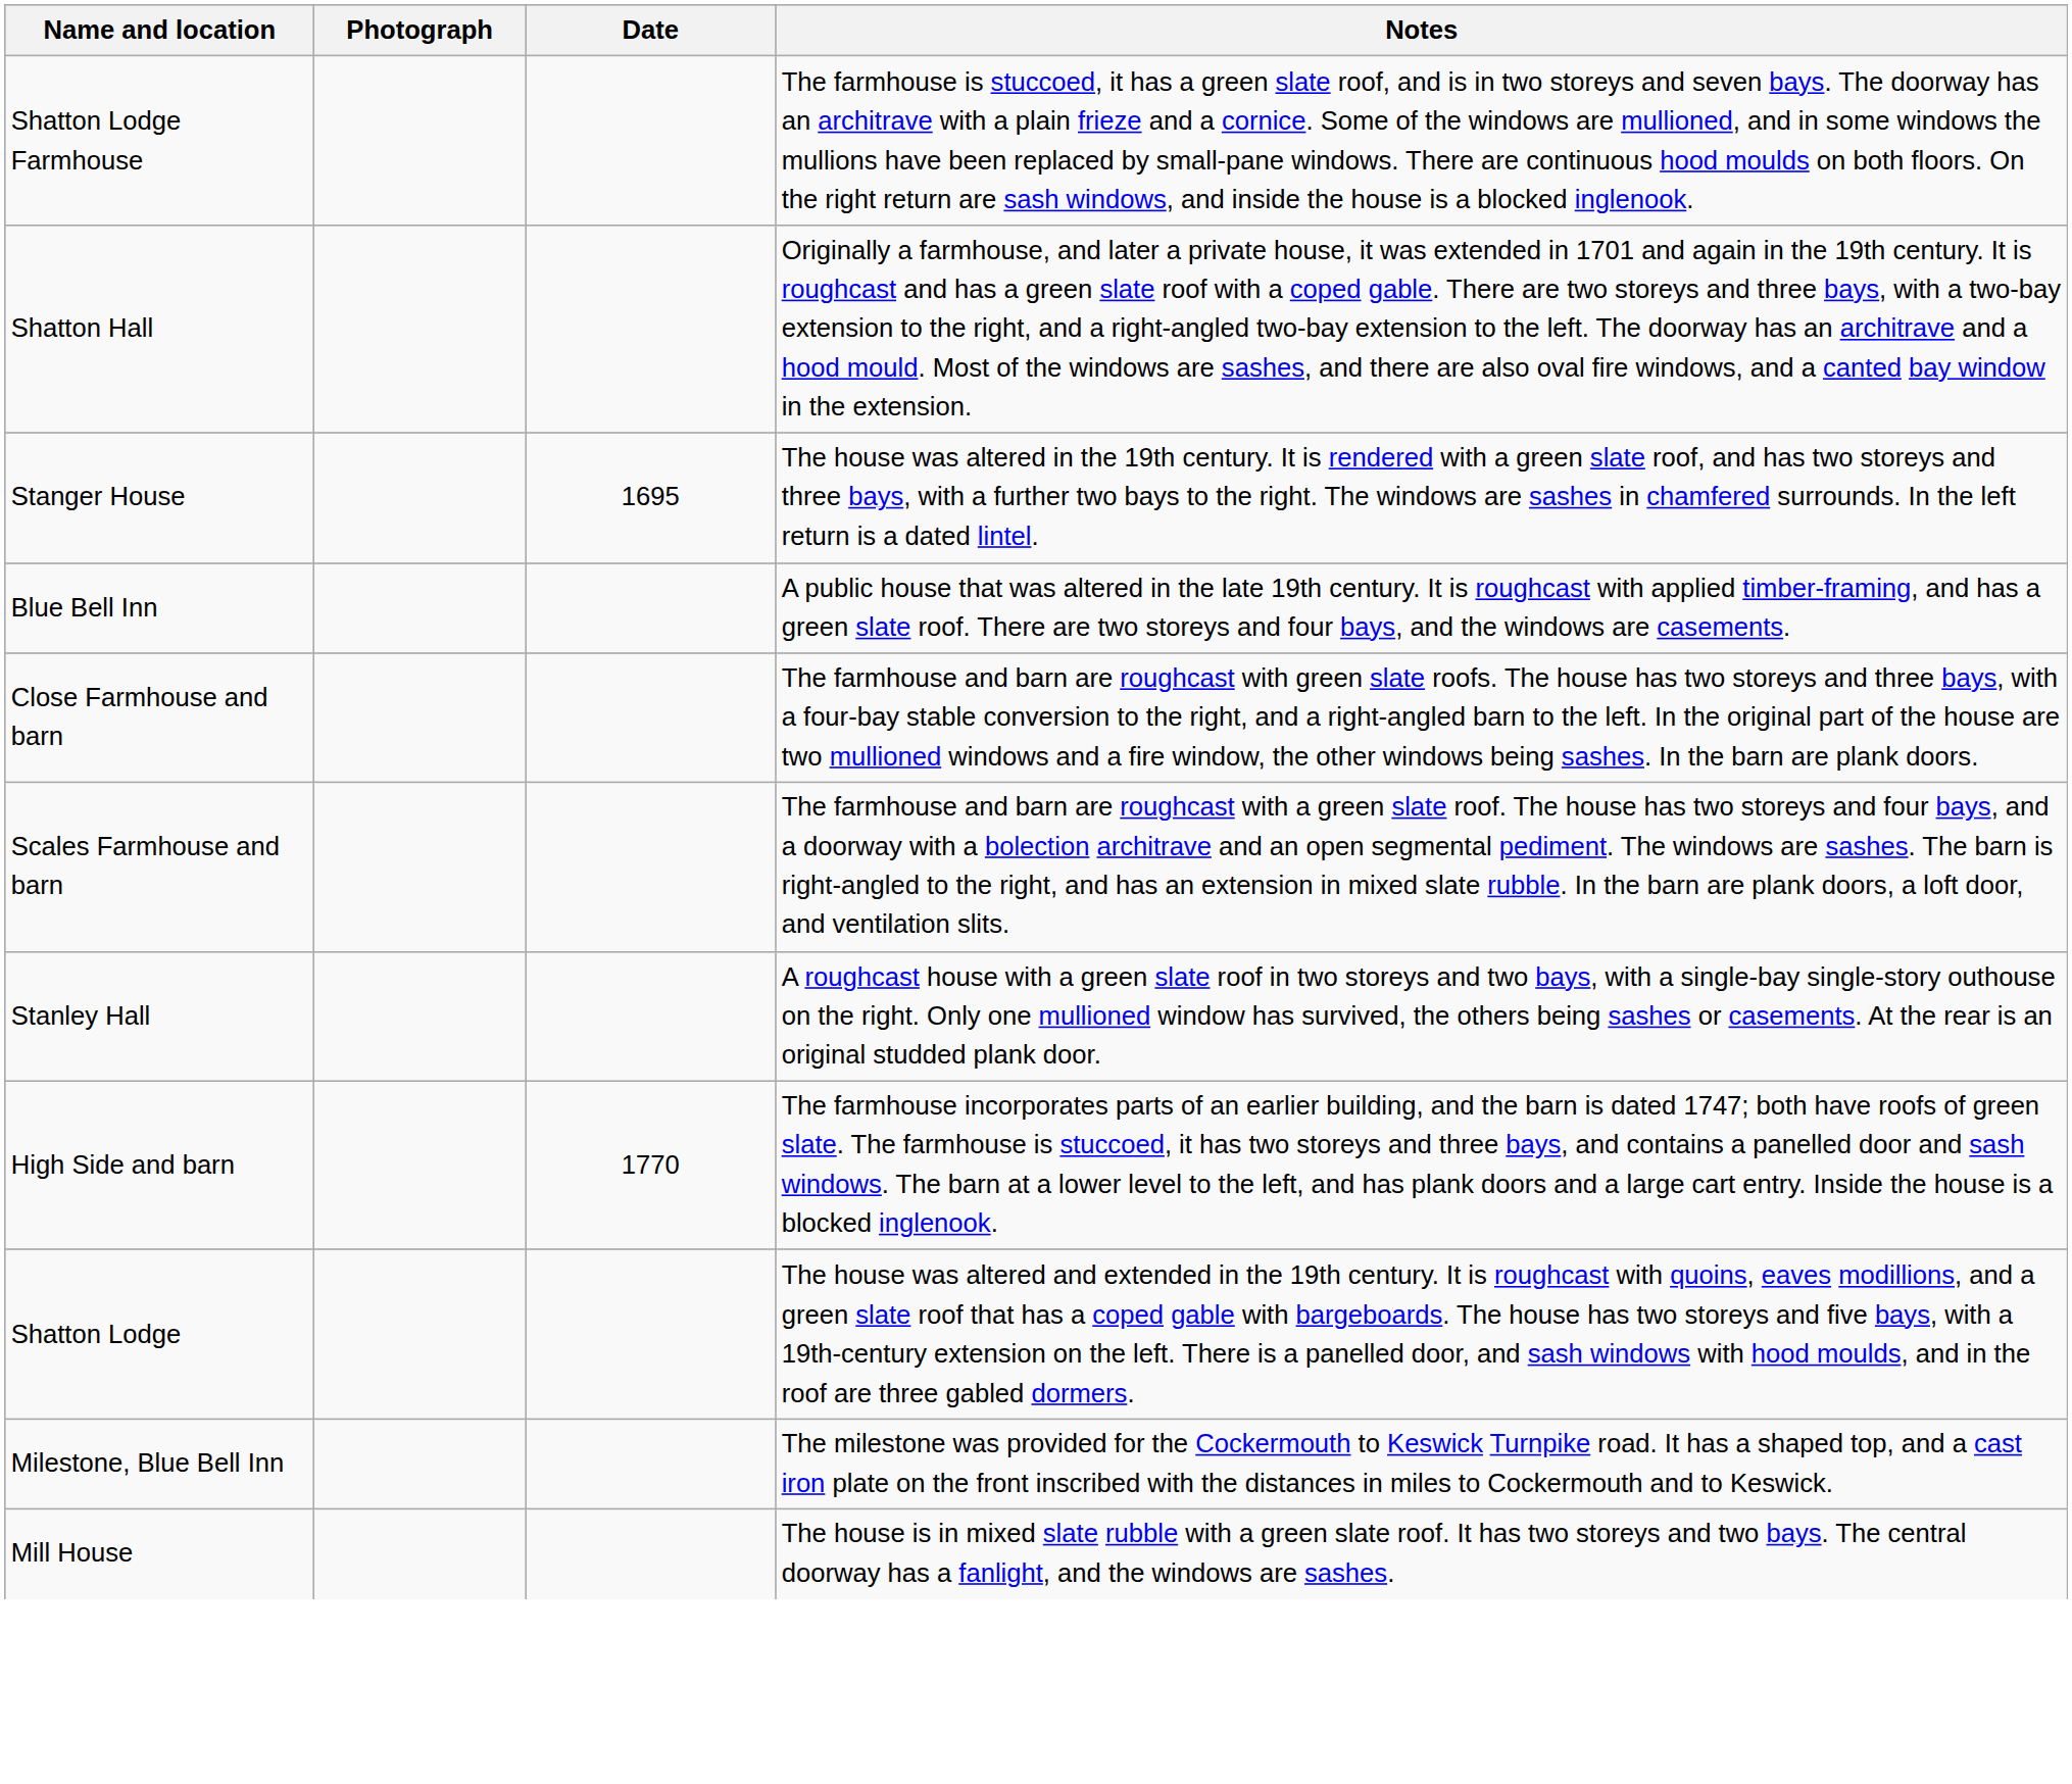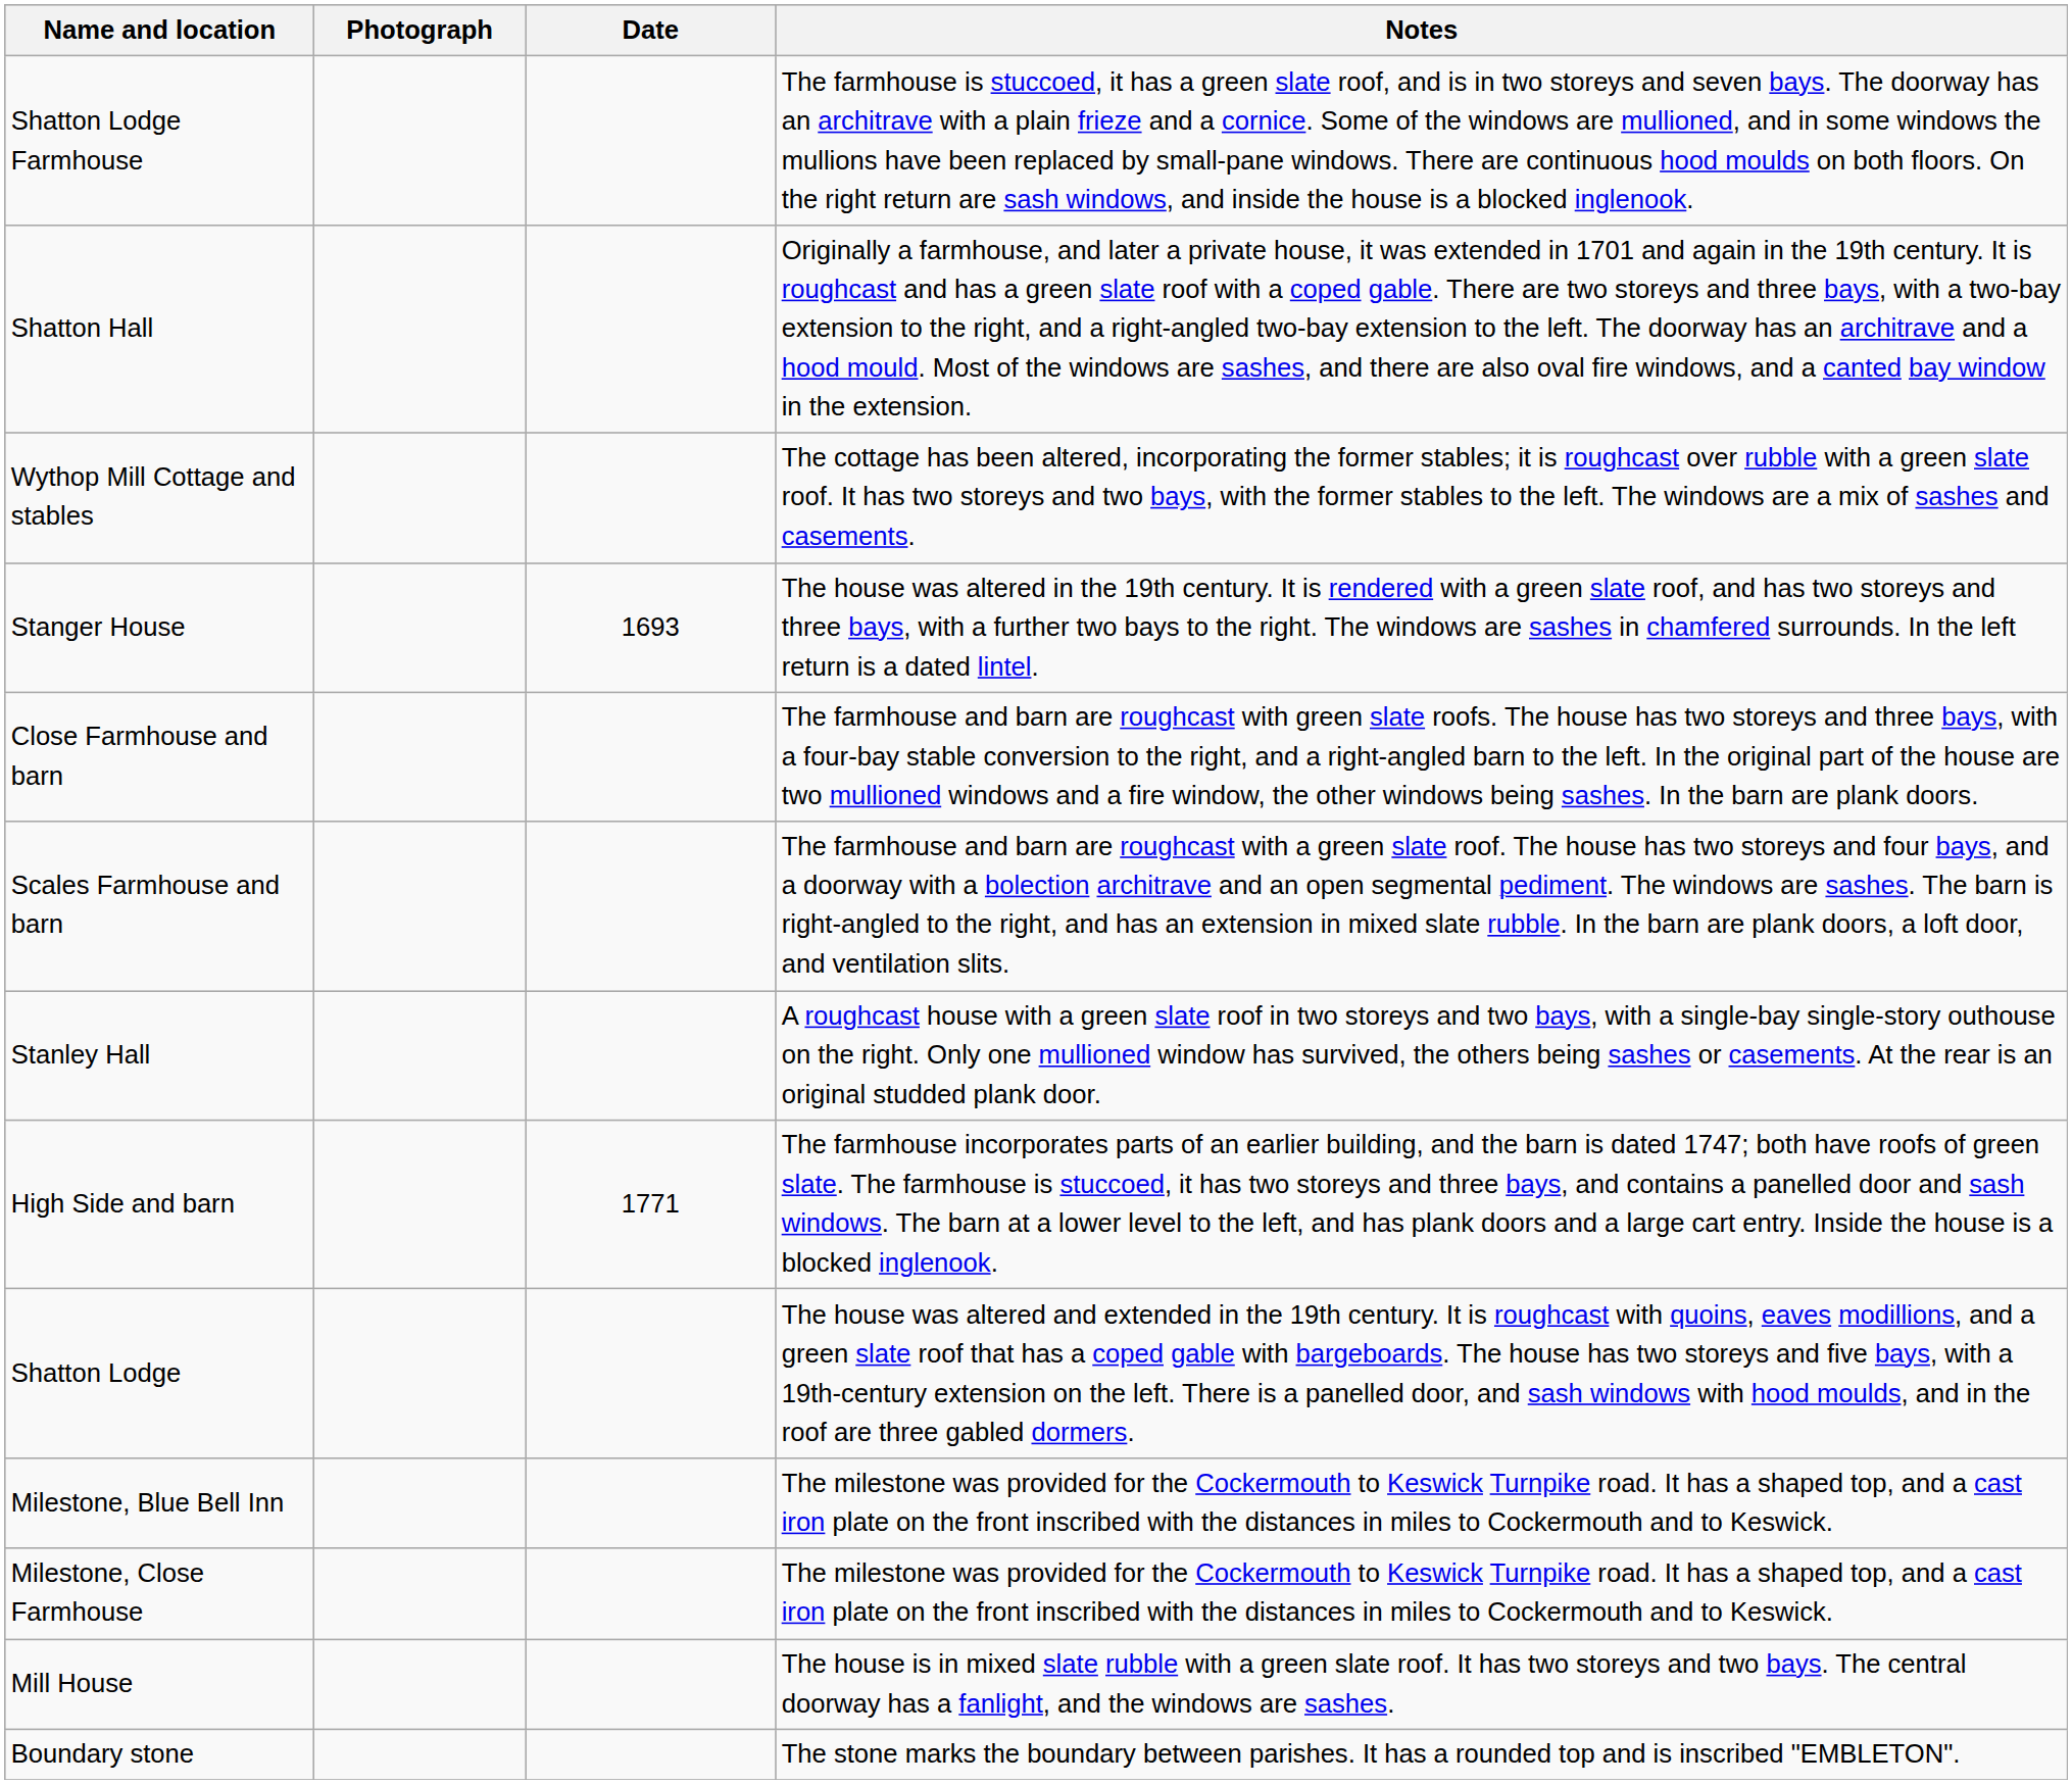 <table class="wikitable sortable plainrowheaders" style="width:100%;border:0px;text-align:left;line-height:150%;">
 <tr>
 <th scope="col"  style="width:150px">Name and location</th>
 <th scope="col"  style="width:100px" class="unsortable">Photograph</th>
 <th scope="col"  style="width:120px">Date</th>
 <th scope="col"  style="width:650px" class="unsortable">Notes</th>
 </tr>
 <tr>
 <td>Shatton Lodge Farmhouse<br><small></small></td>
 <td></td>
 <td align="center"></td>
 <td>The farmhouse is <a href='#'>stuccoed</a>, it has a green <a href='#'>slate</a> roof, and is in two storeys and seven <a href='#'>bays</a>.  The doorway has an <a href='#'>architrave</a> with a plain <a href='#'>frieze</a> and a <a href='#'>cornice</a>.  Some of the windows are <a href='#'>mullioned</a>, and in some windows the mullions have been replaced by small-pane windows.  There are continuous <a href='#'>hood moulds</a> on both floors.  On the right return are <a href='#'>sash windows</a>, and inside the house is a blocked <a href='#'>inglenook</a>.</td>
 </tr>
 <tr>
 <td>Shatton Hall<br><small></small></td>
 <td></td>
 <td align="center"></td>
 <td>Originally a farmhouse, and later a private house, it was extended in 1701 and again in the 19th century.  It is <a href='#'>roughcast</a> and has a green <a href='#'>slate</a> roof with a <a href='#'>coped</a> <a href='#'>gable</a>.  There are two storeys and three <a href='#'>bays</a>, with a two-bay extension to the right, and a right-angled two-bay extension to the left.  The doorway has an <a href='#'>architrave</a> and a <a href='#'>hood mould</a>.  Most of the windows are <a href='#'>sashes</a>, and there are also oval fire windows, and a <a href='#'>canted</a> <a href='#'>bay window</a> in the extension.</td>
 </tr>
 <tr>
+<td>Wythop Mill Cottage and stables<br><small></small></td>
+<td></td>
+<td align="center"></td>
+<td>The cottage has been altered, incorporating the former stables; it is <a href='#'>roughcast</a> over <a href='#'>rubble</a> with a green <a href='#'>slate</a> roof.  It has two storeys and two <a href='#'>bays</a>, with the former stables to the left.  The windows are a mix of <a href='#'>sashes</a> and <a href='#'>casements</a>.</td>
+</tr>
+<tr>
 <td>Stanger House<br><small></small></td>
 <td></td>
-<td align="center">1695</td>
+<td align="center">1693</td>
 <td>The house was altered in the 19th century.  It is <a href='#'>rendered</a> with a green <a href='#'>slate</a> roof, and has two storeys and three <a href='#'>bays</a>, with a further two bays to the right.  The windows are <a href='#'>sashes</a> in <a href='#'>chamfered</a> surrounds.  In the left return is a dated <a href='#'>lintel</a>.</td>
-</tr>
-<tr>
-<td>Blue Bell Inn<br><small></small></td>
-<td></td>
-<td align="center"></td>
-<td>A public house that was altered in the late 19th century.  It is <a href='#'>roughcast</a> with applied <a href='#'>timber-framing</a>, and has a green <a href='#'>slate</a> roof.  There are two storeys and four <a href='#'>bays</a>, and the windows are <a href='#'>casements</a>.</td>
 </tr>
 <tr>
 <td>Close Farmhouse and barn<br><small></small></td>
 <td></td>
 <td align="center"></td>
 <td>The farmhouse and barn are <a href='#'>roughcast</a> with green <a href='#'>slate</a> roofs.  The house has two storeys and three <a href='#'>bays</a>, with a four-bay stable conversion to the right, and a right-angled barn to the left.  In the original part of the house are two <a href='#'>mullioned</a> windows and a fire window, the other windows being <a href='#'>sashes</a>.  In the barn are plank doors.</td>
 </tr>
 <tr>
 <td>Scales Farmhouse and barn<br><small></small></td>
 <td></td>
 <td align="center"></td>
 <td>The farmhouse and barn are <a href='#'>roughcast</a> with a green <a href='#'>slate</a> roof.  The house has two storeys and four <a href='#'>bays</a>, and a doorway with a <a href='#'>bolection</a> <a href='#'>architrave</a> and an open segmental <a href='#'>pediment</a>.  The windows are <a href='#'>sashes</a>.  The barn is right-angled to the right, and has an extension in mixed slate <a href='#'>rubble</a>.  In the barn are plank doors, a loft door, and ventilation slits.</td>
 </tr>
 <tr>
 <td>Stanley Hall<br><small></small></td>
 <td></td>
 <td align="center"></td>
 <td>A <a href='#'>roughcast</a> house with a green <a href='#'>slate</a> roof in two storeys and two <a href='#'>bays</a>, with a single-bay single-story outhouse on the right.  Only one <a href='#'>mullioned</a> window has survived, the others being <a href='#'>sashes</a> or <a href='#'>casements</a>.  At the rear is an original studded plank door.</td>
 </tr>
 <tr>
 <td>High Side and barn<br><small></small></td>
 <td></td>
-<td align="center">1770</td>
+<td align="center">1771</td>
 <td>The farmhouse incorporates parts of an earlier building, and the barn is dated 1747; both have roofs of green <a href='#'>slate</a>.  The farmhouse is <a href='#'>stuccoed</a>, it has two storeys and three <a href='#'>bays</a>, and contains a panelled door and <a href='#'>sash windows</a>.  The barn at a lower level to the left, and has plank doors and a large cart entry.  Inside the house is a blocked <a href='#'>inglenook</a>.</td>
 </tr>
 <tr>
 <td>Shatton Lodge<br><small></small></td>
 <td></td>
 <td align="center"></td>
 <td>The house was altered and extended in the 19th century.  It is <a href='#'>roughcast</a> with <a href='#'>quoins</a>, <a href='#'>eaves</a> <a href='#'>modillions</a>, and a green <a href='#'>slate</a> roof that has a <a href='#'>coped</a> <a href='#'>gable</a> with <a href='#'>bargeboards</a>.  The house has two storeys and five <a href='#'>bays</a>, with a 19th-century extension on the left.  There is a panelled door, and <a href='#'>sash windows</a> with <a href='#'>hood moulds</a>, and in the roof are three gabled <a href='#'>dormers</a>.</td>
 </tr>
 <tr>
 <td>Milestone, Blue Bell Inn<br><small></small></td>
 <td></td>
 <td style="text-align:center;"></td>
 <td>The milestone was provided for the <a href='#'>Cockermouth</a> to <a href='#'>Keswick</a> <a href='#'>Turnpike</a> road.  It has a shaped top, and a <a href='#'>cast iron</a> plate on the front inscribed with the distances in miles to Cockermouth and to Keswick.</td>
 </tr>
 <tr>
+<td>Milestone, Close Farmhouse<br><small></small></td>
+<td></td>
+<td style="text-align:center;"></td>
+<td>The milestone was provided for the <a href='#'>Cockermouth</a> to <a href='#'>Keswick</a> <a href='#'>Turnpike</a> road.  It has a shaped top, and a <a href='#'>cast iron</a> plate on the front inscribed with the distances in miles to Cockermouth and to Keswick.</td>
+</tr>
+<tr>
 <td>Mill House<br><small></small></td>
 <td></td>
 <td style="text-align:center;"></td>
 <td>The house is in mixed <a href='#'>slate</a> <a href='#'>rubble</a> with a green slate roof.  It has two storeys and two <a href='#'>bays</a>.  The central doorway has a <a href='#'>fanlight</a>, and the windows are <a href='#'>sashes</a>.</td>
 </tr>
 <tr>
+<td>Boundary stone<br><small></small></td>
+<td></td>
+<td style="text-align:center;"></td>
+<td>The stone marks the boundary between parishes.  It has a rounded top and is inscribed "EMBLETON".</td>
+</tr>
+<tr>
 </tr>
 </table>
